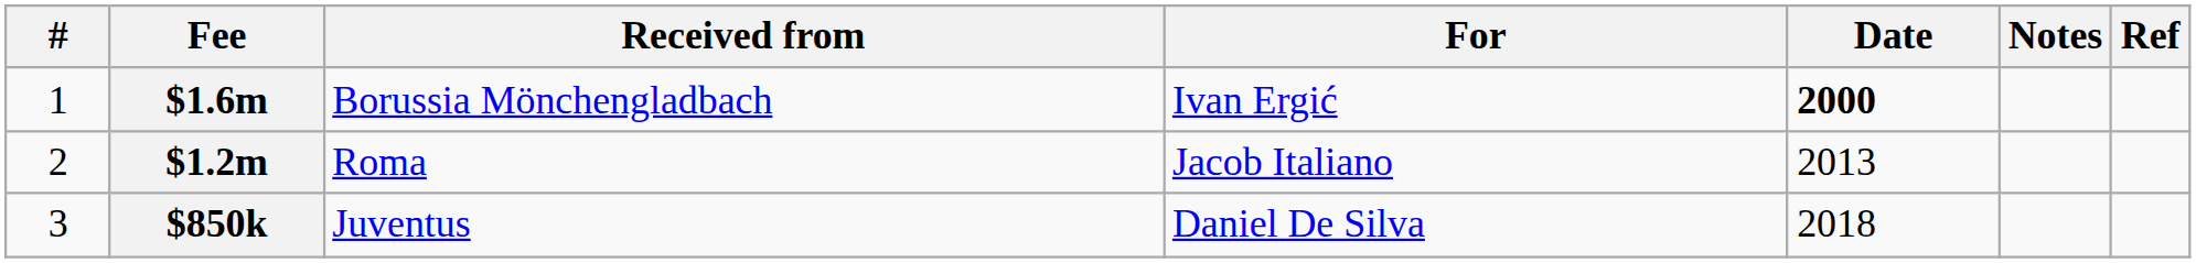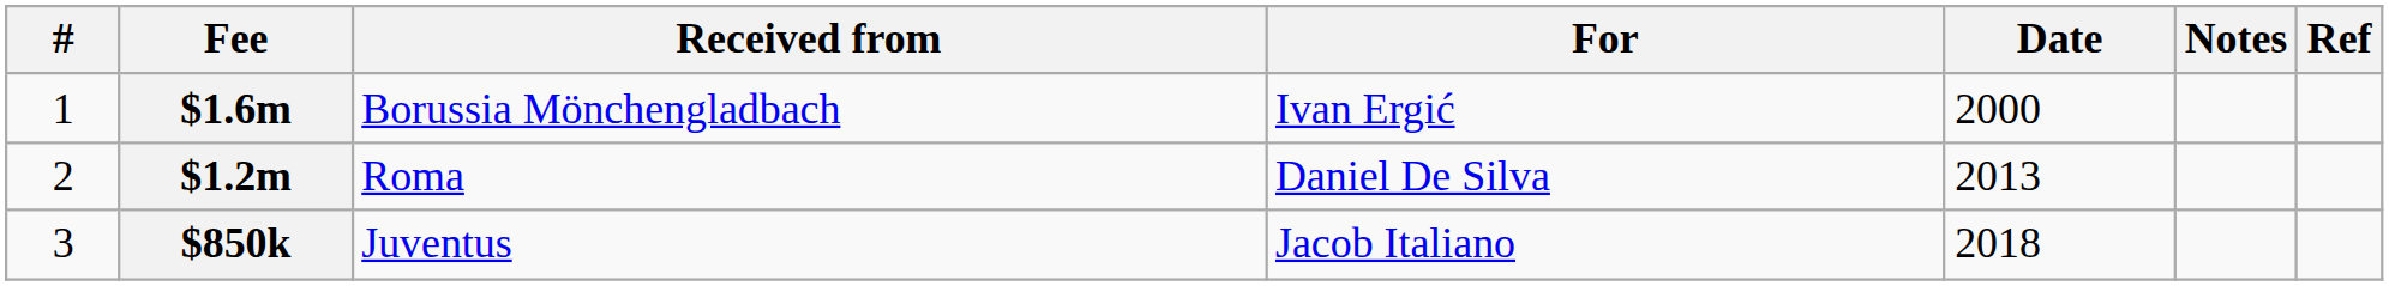 <table class="wikitable plainrowheaders" style="width:70%;">
 <tr>
 <th scope="col" style="width:5%;">#</th>
 <th scope="col" style="width:10%;">Fee</th>
 <th scope="col" style="width:40%;">Received from</th>
 <th scope="col" style="width:30%;">For</th>
 <th scope="col" style="width:10%;">Date</th>
 <th scope="col" style="width:10%;">Notes</th>
 <th scope="col" style="width:20%;">Ref</th>
 </tr>
 <tr>
 <td align=center>1</td>
 <th scope="row">$1.6m</th>
 <td> <a href='#'>Borussia Mönchengladbach</a></td>
 <td> <a href='#'>Ivan Ergić</a></td>
-<td><strong>2000</strong></td>
+<td>2000</td>
 <td style="text-align:left;"></td>
 <td align=center></td>
 </tr>
 <tr>
 <td align=center>2</td>
 <th scope="row">$1.2m</th>
 <td> <a href='#'>Roma</a></td>
-<td> <a href='#'>Jacob Italiano</a></td>
+<td> <a href='#'>Daniel De Silva</a></td>
 <td>2013</td>
 <td style="text-align:left;"></td>
 <td align=center></td>
 </tr>
 <tr>
 <td align=center>3</td>
 <th scope="row">$850k</th>
 <td> <a href='#'>Juventus</a></td>
-<td> <a href='#'>Daniel De Silva</a></td>
+<td> <a href='#'>Jacob Italiano</a></td>
 <td>2018</td>
 <td style="text-align:left;"></td>
 <td align=center></td>
 </tr>
 </table>
